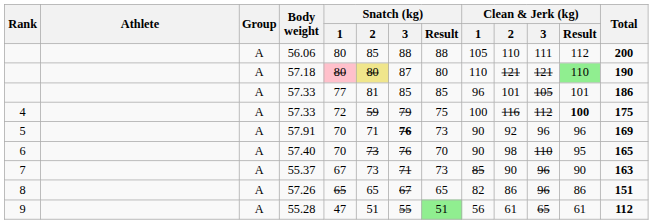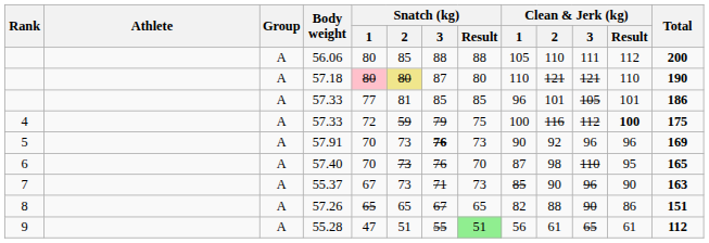 <table class = "wikitable" style="text-align:center;">
 <tr>
 <th rowspan=2 width=40>Rank</th>
 <th rowspan=2 width=250>Athlete</th>
 <th rowspan=2 width=40>Group</th>
 <th rowspan=2 width=50>Body weight</th>
 <th colspan=4>Snatch (kg)</th>
 <th colspan=4>Clean & Jerk (kg)</th>
 <th rowspan=2 width=55>Total</th>
 </tr>
 <tr>
 <th width=35>1</th>
 <th width=35>2</th>
 <th width=35>3</th>
 <th width=45>Result</th>
 <th width=35>1</th>
 <th width=35>2</th>
 <th width=35>3</th>
 <th width=45>Result</th>
 </tr>
 <tr>
 <td></td>
 <td align=left></td>
 <td>A</td>
 <td>56.06</td>
 <td>80</td>
 <td>85</td>
 <td>88</td>
 <td>88</td>
 <td>105</td>
 <td>110</td>
 <td>111</td>
 <td>112</td>
 <td><strong>200</strong></td>
 </tr>
 <tr>
 <td></td>
 <td align=left></td>
 <td>A</td>
 <td>57.18</td>
 <td style="background: pink;"><s>80</s></td>
 <td style="background: khaki;"><s>80</s></td>
 <td>87</td>
 <td>80</td>
 <td>110</td>
 <td><s>121</s></td>
 <td><s>121</s></td>
-<td style="background: lightgreen;">110</td>
+<td>110</td>
 <td><strong>190</strong></td>
 </tr>
 <tr>
 <td></td>
 <td align=left></td>
 <td>A</td>
 <td>57.33</td>
 <td>77</td>
 <td>81</td>
 <td>85</td>
 <td>85</td>
 <td>96</td>
 <td>101</td>
 <td><s>105</s></td>
 <td>101</td>
 <td><strong>186</strong></td>
 </tr>
 <tr>
 <td>4</td>
 <td align=left></td>
 <td>A</td>
 <td>57.33</td>
 <td>72</td>
 <td><s>59</s></td>
 <td><s>79</s></td>
 <td>75</td>
 <td>100</td>
 <td><s>116</s></td>
 <td><s>112</s></td>
 <td><strong>100</strong></td>
 <td><strong>175</strong></td>
 </tr>
 <tr>
 <td>5</td>
 <td align=left></td>
 <td>A</td>
 <td>57.91</td>
 <td>70</td>
-<td>71</td>
+<td>73</td>
 <td><strong><s>76</s></strong></td>
 <td>73</td>
 <td>90</td>
 <td>92</td>
 <td>96</td>
 <td>96</td>
 <td><strong>169</strong></td>
 </tr>
 <tr>
 <td>6</td>
 <td align=left></td>
 <td>A</td>
 <td>57.40</td>
 <td>70</td>
 <td><s>73</s></td>
 <td><s>76</s></td>
 <td>70</td>
-<td>90</td>
+<td>87</td>
 <td>98</td>
 <td><s>110</s></td>
 <td>95</td>
 <td><strong>165</strong></td>
 </tr>
 <tr>
 <td>7</td>
 <td align=left></td>
 <td>A</td>
 <td>55.37</td>
 <td>67</td>
 <td>73</td>
 <td><s>71</s></td>
 <td>73</td>
 <td><s>85</s></td>
 <td>90</td>
 <td><s>96</s></td>
 <td>90</td>
 <td><strong>163</strong></td>
 </tr>
 <tr>
 <td>8</td>
 <td align=left></td>
 <td>A</td>
 <td>57.26</td>
 <td><s>65</s></td>
 <td>65</td>
 <td><s>67</s></td>
 <td>65</td>
 <td>82</td>
-<td>86</td>
-<td><s>96</s></td>
+<td>88</td>
+<td><s>90</s></td>
 <td>86</td>
 <td><strong>151</strong></td>
 </tr>
 <tr>
 <td>9</td>
 <td align=left></td>
 <td>A</td>
 <td>55.28</td>
 <td>47</td>
 <td>51</td>
 <td><s>55</s></td>
 <td style="background: lightgreen;">51</td>
 <td>56</td>
 <td>61</td>
 <td><s>65</s></td>
 <td>61</td>
 <td><strong>112</strong></td>
 </tr>
 </table>
